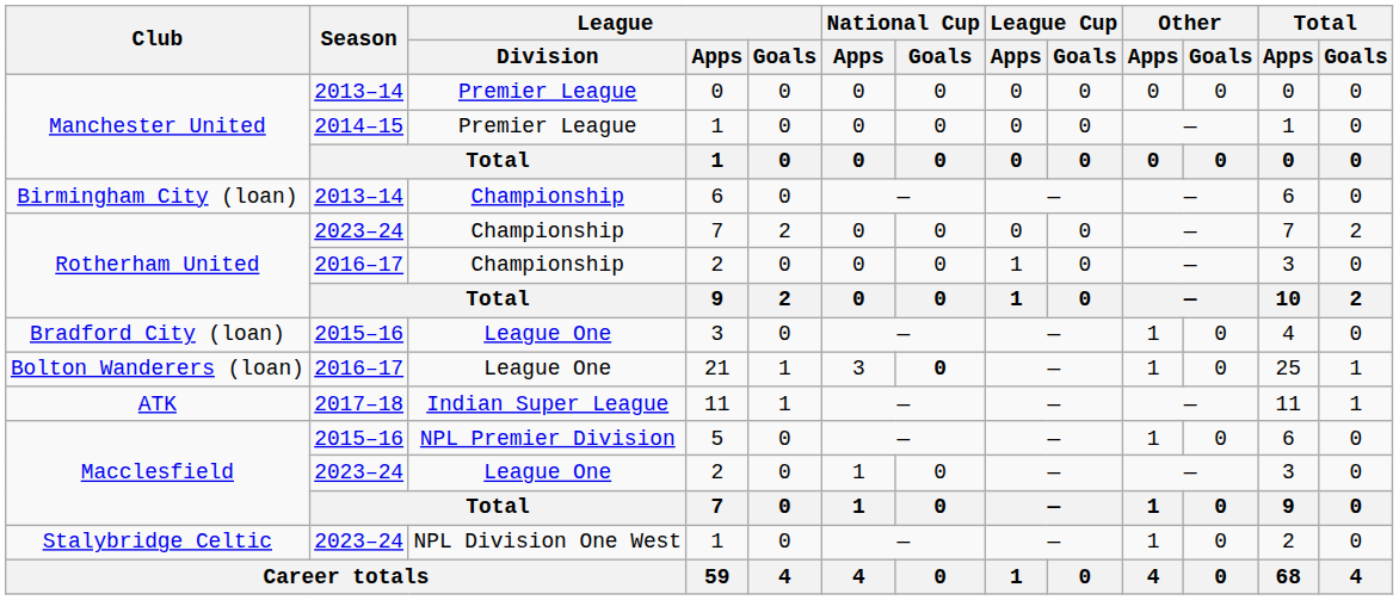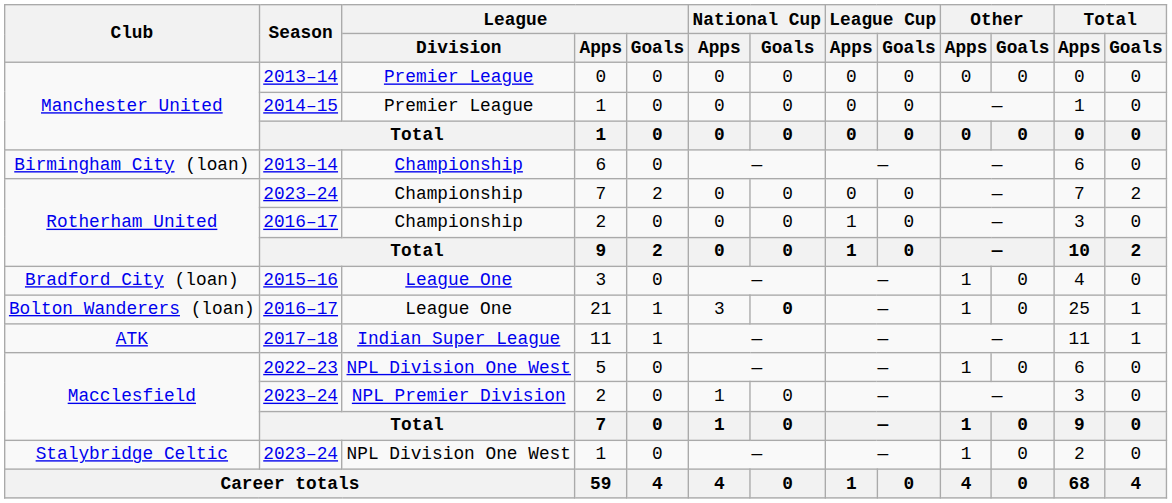 <table class="wikitable" style="text-align:center">
 <tr>
 <th rowspan=2>Club</th>
 <th rowspan=2>Season</th>
 <th colspan=3>League</th>
 <th colspan=2>National Cup</th>
 <th colspan=2>League Cup</th>
 <th colspan=2>Other</th>
 <th colspan=2>Total</th>
 </tr>
 <tr>
 <th>Division</th>
 <th>Apps</th>
 <th>Goals</th>
 <th>Apps</th>
 <th>Goals</th>
 <th>Apps</th>
 <th>Goals</th>
 <th>Apps</th>
 <th>Goals</th>
 <th>Apps</th>
 <th>Goals</th>
 </tr>
 <tr>
 <td rowspan=3><a href='#'>Manchester United</a></td>
 <td><a href='#'>2013–14</a></td>
 <td><a href='#'>Premier League</a></td>
 <td>0</td>
 <td>0</td>
 <td>0</td>
 <td>0</td>
 <td>0</td>
 <td>0</td>
 <td>0</td>
 <td>0</td>
 <td>0</td>
 <td>0</td>
 </tr>
 <tr>
 <td><a href='#'>2014–15</a></td>
 <td>Premier League</td>
 <td>1</td>
 <td>0</td>
 <td>0</td>
 <td>0</td>
 <td>0</td>
 <td>0</td>
 <td colspan=2>—</td>
 <td>1</td>
 <td>0</td>
 </tr>
 <tr>
 <th colspan=2>Total</th>
 <th>1</th>
 <th>0</th>
 <th>0</th>
 <th>0</th>
 <th>0</th>
 <th>0</th>
 <th>0</th>
 <th>0</th>
 <th>0</th>
 <th>0</th>
 </tr>
 <tr>
 <td><a href='#'>Birmingham City</a> (loan)</td>
 <td><a href='#'>2013–14</a></td>
 <td><a href='#'>Championship</a></td>
 <td>6</td>
 <td>0</td>
 <td colspan=2>—</td>
 <td colspan=2>—</td>
 <td colspan=2>—</td>
 <td>6</td>
 <td>0</td>
 </tr>
 <tr>
 <td rowspan=3><a href='#'>Rotherham United</a></td>
 <td><a href='#'>2023–24</a></td>
 <td>Championship</td>
 <td>7</td>
 <td>2</td>
 <td>0</td>
 <td>0</td>
 <td>0</td>
 <td>0</td>
 <td colspan=2>—</td>
 <td>7</td>
 <td>2</td>
 </tr>
 <tr>
 <td><a href='#'>2016–17</a></td>
 <td>Championship</td>
 <td>2</td>
 <td>0</td>
 <td>0</td>
 <td>0</td>
 <td>1</td>
 <td>0</td>
 <td colspan=2>—</td>
 <td>3</td>
 <td>0</td>
 </tr>
 <tr>
 <th colspan=2>Total</th>
 <th>9</th>
 <th>2</th>
 <th>0</th>
 <th>0</th>
 <th>1</th>
 <th>0</th>
 <th colspan=2>—</th>
 <th>10</th>
 <th>2</th>
 </tr>
 <tr>
 <td><a href='#'>Bradford City</a> (loan)</td>
 <td><a href='#'>2015–16</a></td>
 <td><a href='#'>League One</a></td>
 <td>3</td>
 <td>0</td>
 <td colspan=2>—</td>
 <td colspan=2>—</td>
 <td>1</td>
 <td>0</td>
 <td>4</td>
 <td>0</td>
 </tr>
 <tr>
 <td><a href='#'>Bolton Wanderers</a> (loan)</td>
 <td><a href='#'>2016–17</a></td>
 <td>League One</td>
 <td>21</td>
 <td>1</td>
 <td>3</td>
 <td><strong>0</strong></td>
 <td colspan=2>—</td>
 <td>1</td>
 <td>0</td>
 <td>25</td>
 <td>1</td>
 </tr>
 <tr>
 <td><a href='#'>ATK</a></td>
 <td><a href='#'>2017–18</a></td>
 <td><a href='#'>Indian Super League</a></td>
 <td>11</td>
 <td>1</td>
 <td colspan=2>—</td>
 <td colspan=2>—</td>
 <td colspan=2>—</td>
 <td>11</td>
 <td>1</td>
 </tr>
 <tr>
 <td rowspan="3"><a href='#'>Macclesfield</a></td>
-<td><a href='#'>2015–16</a></td>
-<td><a href='#'>NPL Premier Division</a></td>
+<td><a href='#'>2022–23</a></td>
+<td><a href='#'>NPL Division One West</a></td>
 <td>5</td>
 <td>0</td>
 <td colspan=2>—</td>
 <td colspan=2>—</td>
 <td>1</td>
 <td>0</td>
 <td>6</td>
 <td>0</td>
 </tr>
 <tr>
 <td><a href='#'>2023–24</a></td>
-<td><a href='#'>League One</a></td>
+<td><a href='#'>NPL Premier Division</a></td>
 <td>2</td>
 <td>0</td>
 <td>1</td>
 <td>0</td>
 <td colspan=2>—</td>
 <td colspan=2>—</td>
 <td>3</td>
 <td>0</td>
 </tr>
 <tr>
 <th colspan=2>Total</th>
 <th>7</th>
 <th>0</th>
 <th>1</th>
 <th>0</th>
 <th colspan=2>—</th>
 <th>1</th>
 <th>0</th>
 <th>9</th>
 <th>0</th>
 </tr>
 <tr>
 <td><a href='#'>Stalybridge Celtic</a></td>
 <td><a href='#'>2023–24</a></td>
 <td>NPL Division One West</td>
 <td>1</td>
 <td>0</td>
 <td colspan=2>—</td>
 <td colspan=2>—</td>
 <td>1</td>
 <td>0</td>
 <td>2</td>
 <td>0</td>
 </tr>
 <tr>
 <th colspan=3>Career totals</th>
 <th>59</th>
 <th>4</th>
 <th>4</th>
 <th>0</th>
 <th>1</th>
 <th>0</th>
 <th>4</th>
 <th>0</th>
 <th>68</th>
 <th>4</th>
 </tr>
 </table>
